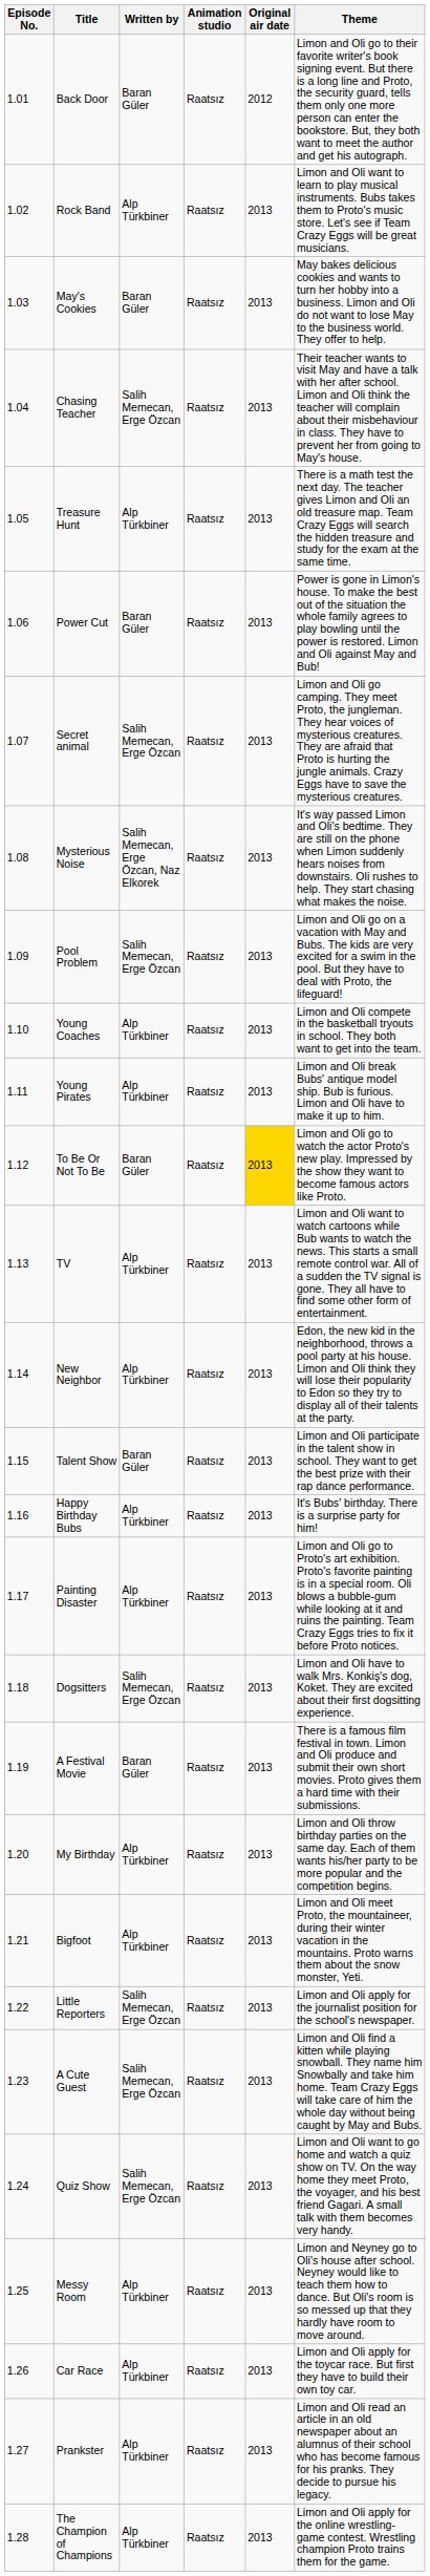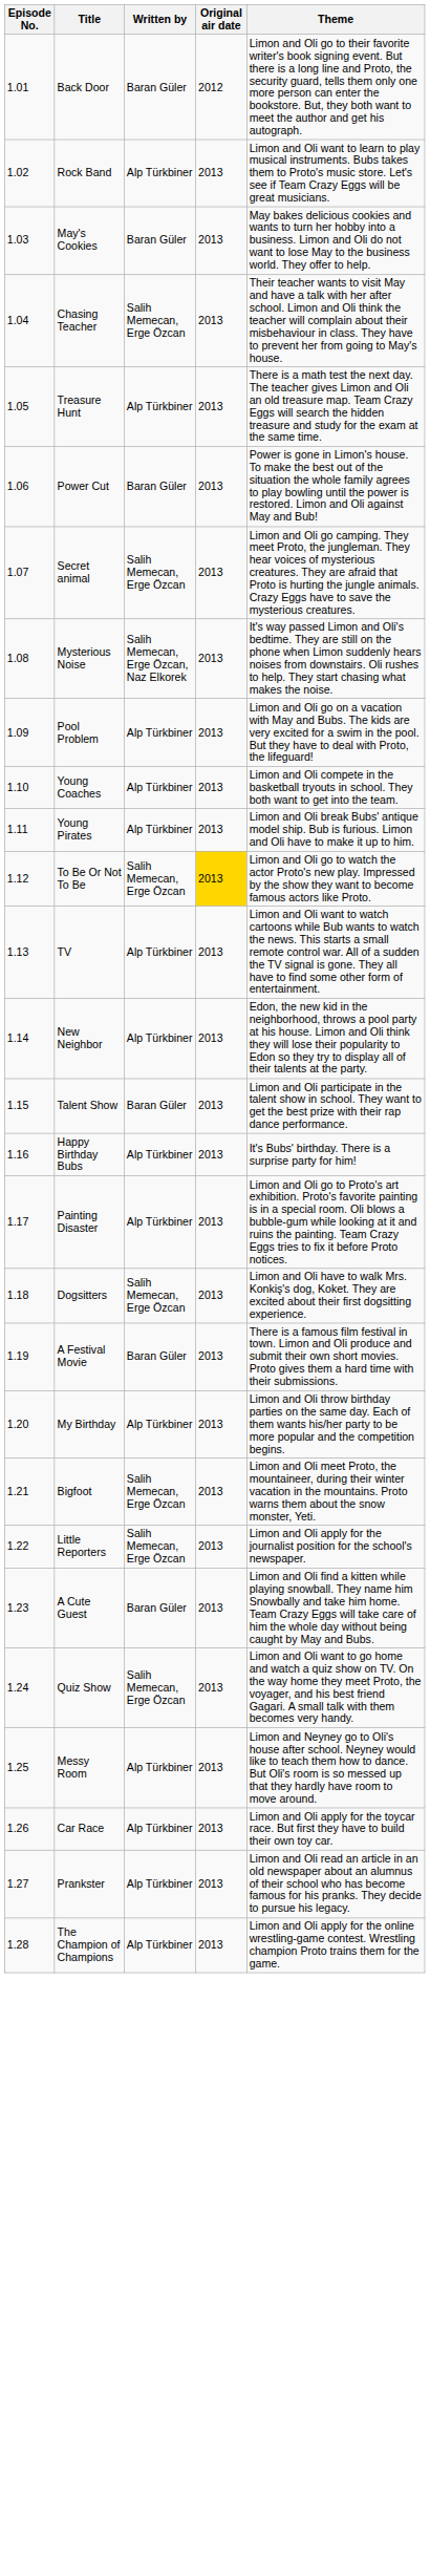 <table class="wikitable">
 <tr>
 <th><strong>Episode No.</strong></th>
 <th><strong>Title</strong></th>
 <th><strong>Written by</strong></th>
-<th><strong>Animation studio</strong></th>
 <th><strong>Original air date</strong></th>
 <th><strong>Theme</strong></th>
 </tr>
 <tr>
 <td>1.01</td>
 <td>Back Door</td>
 <td>Baran Güler</td>
-<td>Raatsız</td>
 <td>2012</td>
 <td>Limon and Oli go to their favorite writer's book signing event. But there is a long line and Proto, the security guard, tells them only one more person can enter the bookstore. But, they both want to meet the author and get his autograph.</td>
 </tr>
 <tr>
 <td>1.02</td>
 <td>Rock Band</td>
 <td>Alp Türkbiner</td>
-<td>Raatsız</td>
 <td>2013</td>
 <td>Limon and Oli want to learn to play musical instruments. Bubs takes them to Proto's music store. Let's see if Team Crazy Eggs will be great musicians.</td>
 </tr>
 <tr>
 <td>1.03</td>
 <td>May's Cookies</td>
 <td>Baran Güler</td>
-<td>Raatsız</td>
 <td>2013</td>
 <td>May bakes delicious cookies and wants to turn her hobby into a business. Limon and Oli do not want to lose May to the business world. They offer to help.</td>
 </tr>
 <tr>
 <td>1.04</td>
 <td>Chasing Teacher</td>
 <td>Salih Memecan, Erge Özcan</td>
-<td>Raatsız</td>
 <td>2013</td>
 <td>Their teacher wants to visit May and have a talk with her after school. Limon and Oli think the teacher will complain about their misbehaviour in class. They have to prevent her from going to May's house.</td>
 </tr>
 <tr>
 <td>1.05</td>
 <td>Treasure Hunt</td>
 <td>Alp Türkbiner</td>
-<td>Raatsız</td>
 <td>2013</td>
 <td>There is a math test the next day. The teacher gives Limon and Oli an old treasure map. Team Crazy Eggs will search the hidden treasure and study for the exam at the same time.</td>
 </tr>
 <tr>
 <td>1.06</td>
 <td>Power Cut</td>
 <td>Baran Güler</td>
-<td>Raatsız</td>
 <td>2013</td>
 <td>Power is gone in Limon's house. To make the best out of the situation the whole family agrees to play bowling until the power is restored. Limon and Oli against May and Bub!</td>
 </tr>
 <tr>
 <td>1.07</td>
 <td>Secret animal</td>
 <td>Salih Memecan, Erge Özcan</td>
-<td>Raatsız</td>
 <td>2013</td>
 <td>Limon and Oli go camping. They meet Proto, the jungleman. They hear voices of mysterious creatures. They are afraid that Proto is hurting the jungle animals. Crazy Eggs have to save the mysterious creatures.</td>
 </tr>
 <tr>
 <td>1.08</td>
 <td>Mysterious Noise</td>
 <td>Salih Memecan, Erge Özcan, Naz Elkorek</td>
-<td>Raatsız</td>
 <td>2013</td>
 <td>It's way passed Limon and Oli's bedtime. They are still on the phone when Limon suddenly hears noises from downstairs. Oli rushes to help. They start chasing what makes the noise.</td>
 </tr>
 <tr>
 <td>1.09</td>
 <td>Pool Problem</td>
-<td>Salih Memecan, Erge Özcan</td>
-<td>Raatsız</td>
+<td>Alp Türkbiner</td>
 <td>2013</td>
 <td>Limon and Oli go on a vacation with May and Bubs. The kids are very excited for a swim in the pool. But they have to deal with Proto, the lifeguard!</td>
 </tr>
 <tr>
 <td>1.10</td>
 <td>Young Coaches</td>
 <td>Alp Türkbiner</td>
-<td>Raatsız</td>
 <td>2013</td>
 <td>Limon and Oli compete in the basketball tryouts in school. They both want to get into the team.</td>
 </tr>
 <tr>
 <td>1.11</td>
 <td>Young Pirates</td>
 <td>Alp Türkbiner</td>
-<td>Raatsız</td>
 <td>2013</td>
 <td>Limon and Oli break Bubs' antique model ship.  Bub is furious. Limon and Oli have to make it up to him.</td>
 </tr>
 <tr>
 <td>1.12</td>
 <td>To Be Or Not To Be</td>
-<td>Baran Güler</td>
-<td>Raatsız</td>
+<td>Salih Memecan, Erge Özcan</td>
 <td style="background: gold;">2013</td>
 <td>Limon and Oli go to watch the actor Proto's new play. Impressed by the show they want to become famous actors like Proto.</td>
 </tr>
 <tr>
 <td>1.13</td>
 <td>TV</td>
 <td>Alp Türkbiner</td>
-<td>Raatsız</td>
 <td>2013</td>
 <td>Limon and Oli want to watch cartoons while Bub wants to watch the news. This starts a small remote control war. All of a sudden the TV signal is gone. They all have to find some other form of entertainment.</td>
 </tr>
 <tr>
 <td>1.14</td>
 <td>New Neighbor</td>
 <td>Alp Türkbiner</td>
-<td>Raatsız</td>
 <td>2013</td>
 <td>Edon, the new kid in the neighborhood, throws a pool party at his house. Limon and Oli think they will lose their popularity to Edon so they try to display all of their talents at the party.</td>
 </tr>
 <tr>
 <td>1.15</td>
 <td>Talent Show</td>
 <td>Baran Güler</td>
-<td>Raatsız</td>
 <td>2013</td>
 <td>Limon and Oli participate in the talent show in school. They want to get the best prize with their rap dance performance.</td>
 </tr>
 <tr>
 <td>1.16</td>
 <td>Happy Birthday Bubs</td>
 <td>Alp Türkbiner</td>
-<td>Raatsız</td>
 <td>2013</td>
 <td>It's Bubs' birthday. There is a surprise party for him!</td>
 </tr>
 <tr>
 <td>1.17</td>
 <td>Painting Disaster</td>
 <td>Alp Türkbiner</td>
-<td>Raatsız</td>
 <td>2013</td>
 <td>Limon and Oli go to Proto's art exhibition. Proto's favorite painting is in a special room. Oli blows a bubble-gum while looking at it and ruins the painting. Team Crazy Eggs tries to fix it before Proto notices.</td>
 </tr>
 <tr>
 <td>1.18</td>
 <td>Dogsitters</td>
 <td>Salih Memecan, Erge Özcan</td>
-<td>Raatsız</td>
 <td>2013</td>
 <td>Limon and Oli have to walk Mrs. Konkiş's dog, Koket. They are excited about their first dogsitting experience.</td>
 </tr>
 <tr>
 <td>1.19</td>
 <td>A Festival Movie</td>
 <td>Baran Güler</td>
-<td>Raatsız</td>
 <td>2013</td>
 <td>There is a famous film festival in town. Limon and Oli produce and submit their own short movies. Proto gives them a hard time with their submissions.</td>
 </tr>
 <tr>
 <td>1.20</td>
 <td>My Birthday</td>
 <td>Alp Türkbiner</td>
-<td>Raatsız</td>
 <td>2013</td>
 <td>Limon and Oli throw birthday parties on the same day. Each of them wants his/her party to be more popular and the competition begins.</td>
 </tr>
 <tr>
 <td>1.21</td>
 <td>Bigfoot</td>
-<td>Alp Türkbiner</td>
-<td>Raatsız</td>
+<td>Salih Memecan, Erge Özcan</td>
 <td>2013</td>
 <td>Limon and Oli meet Proto, the mountaineer, during their winter vacation in the mountains. Proto warns them about the snow monster, Yeti.</td>
 </tr>
 <tr>
 <td>1.22</td>
 <td>Little Reporters</td>
 <td>Salih Memecan, Erge Özcan</td>
-<td>Raatsız</td>
 <td>2013</td>
 <td>Limon and Oli apply for the journalist position for the school's newspaper.</td>
 </tr>
 <tr>
 <td>1.23</td>
 <td>A Cute Guest</td>
-<td>Salih Memecan, Erge Özcan</td>
-<td>Raatsız</td>
+<td>Baran Güler</td>
 <td>2013</td>
 <td>Limon and Oli find a kitten while playing snowball. They name him Snowbally and take him home. Team Crazy Eggs will take care of him the whole day without being caught by May and Bubs.</td>
 </tr>
 <tr>
 <td>1.24</td>
 <td>Quiz Show</td>
 <td>Salih Memecan, Erge Özcan</td>
-<td>Raatsız</td>
 <td>2013</td>
 <td>Limon and Oli want to go home and watch a quiz show on TV. On the way home they meet Proto, the voyager, and his best friend Gagari. A small talk with them becomes very handy.</td>
 </tr>
 <tr>
 <td>1.25</td>
 <td>Messy Room</td>
 <td>Alp Türkbiner</td>
-<td>Raatsız</td>
 <td>2013</td>
 <td>Limon and Neyney go to Oli's house after school. Neyney would like to teach them how to dance. But Oli's room is so messed up that they hardly have room to move around.</td>
 </tr>
 <tr>
 <td>1.26</td>
 <td>Car Race</td>
 <td>Alp Türkbiner</td>
-<td>Raatsız</td>
 <td>2013</td>
 <td>Limon and Oli apply for the toycar race. But first they have to build their own toy car.</td>
 </tr>
 <tr>
 <td>1.27</td>
 <td>Prankster</td>
 <td>Alp Türkbiner</td>
-<td>Raatsız</td>
 <td>2013</td>
 <td>Limon and Oli read an article in an old newspaper about an alumnus of their school who has become famous for his pranks. They decide to pursue his legacy.</td>
 </tr>
 <tr>
 <td>1.28</td>
 <td>The Champion of Champions</td>
 <td>Alp Türkbiner</td>
-<td>Raatsız</td>
 <td>2013</td>
 <td>Limon and Oli apply for the online wrestling-game contest.  Wrestling champion Proto trains them for the game.</td>
 </tr>
 </table>
